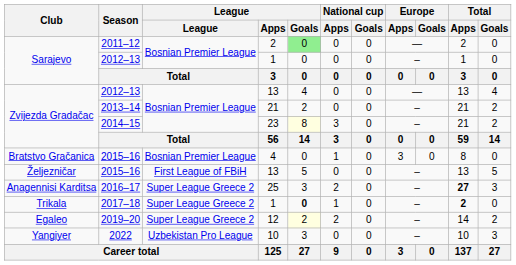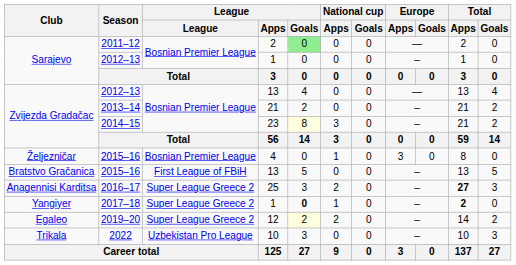 <table class="wikitable" style="text-align:center">
 <tr>
 <th rowspan="2">Club</th>
 <th rowspan="2">Season</th>
 <th colspan="3">League</th>
 <th colspan="2">National cup</th>
 <th colspan="2">Europe</th>
 <th colspan="2">Total</th>
 </tr>
 <tr>
 <th>League</th>
 <th>Apps</th>
 <th>Goals</th>
 <th>Apps</th>
 <th>Goals</th>
 <th>Apps</th>
 <th>Goals</th>
 <th>Apps</th>
 <th>Goals</th>
 </tr>
 <tr>
 <td rowspan="3"><a href='#'>Sarajevo</a></td>
 <td><a href='#'>2011–12</a></td>
 <td rowspan="2"><a href='#'>Bosnian Premier League</a></td>
 <td>2</td>
 <td style="background: lightgreen;">0</td>
 <td>0</td>
 <td>0</td>
 <td colspan="2">—</td>
 <td>2</td>
 <td>0</td>
 </tr>
 <tr>
 <td><a href='#'>2012–13</a></td>
 <td>1</td>
 <td>0</td>
 <td>0</td>
 <td>0</td>
 <td colspan="2">–</td>
 <td>1</td>
 <td>0</td>
 </tr>
 <tr>
 <th colspan="2">Total</th>
 <th>3</th>
 <th>0</th>
 <th>0</th>
 <th>0</th>
 <th>0</th>
 <th>0</th>
 <th>3</th>
 <th>0</th>
 </tr>
 <tr>
 <td rowspan="4"><a href='#'>Zvijezda Gradačac</a></td>
 <td><a href='#'>2012–13</a></td>
 <td rowspan="3"><a href='#'>Bosnian Premier League</a></td>
 <td>13</td>
 <td>4</td>
 <td>0</td>
 <td>0</td>
 <td colspan="2">—</td>
 <td>13</td>
 <td>4</td>
 </tr>
 <tr>
 <td><a href='#'>2013–14</a></td>
 <td>21</td>
 <td>2</td>
 <td>0</td>
 <td>0</td>
 <td colspan="2">–</td>
 <td>21</td>
 <td>2</td>
 </tr>
 <tr>
 <td><a href='#'>2014–15</a></td>
 <td>23</td>
 <td style="background: lightyellow;">8</td>
 <td>3</td>
 <td>0</td>
 <td colspan="2">–</td>
 <td>21</td>
 <td>2</td>
 </tr>
 <tr>
 <th colspan="2">Total</th>
 <th>56</th>
 <th>14</th>
 <th>3</th>
 <th>0</th>
 <th>0</th>
 <th>0</th>
 <th>59</th>
 <th>14</th>
 </tr>
 <tr>
-<td><a href='#'>Bratstvo Gračanica</a></td>
+<td><a href='#'>Željezničar</a></td>
 <td><a href='#'>2015–16</a></td>
 <td><a href='#'>Bosnian Premier League</a></td>
 <td>4</td>
 <td>0</td>
 <td>1</td>
 <td>0</td>
 <td>3</td>
 <td>0</td>
 <td>8</td>
 <td>0</td>
 </tr>
 <tr>
-<td><a href='#'>Željezničar</a></td>
+<td><a href='#'>Bratstvo Gračanica</a></td>
 <td><a href='#'>2015–16</a></td>
 <td><a href='#'>First League of FBiH</a></td>
 <td>13</td>
 <td>5</td>
 <td>0</td>
 <td>0</td>
 <td colspan="2">–</td>
 <td>13</td>
 <td>5</td>
 </tr>
 <tr>
 <td><a href='#'>Anagennisi Karditsa</a></td>
 <td><a href='#'>2016–17</a></td>
 <td><a href='#'>Super League Greece 2</a></td>
 <td>25</td>
 <td>3</td>
 <td>2</td>
 <td>0</td>
 <td colspan="2">–</td>
 <td><strong>27</strong></td>
 <td>3</td>
 </tr>
 <tr>
-<td><a href='#'>Trikala</a></td>
+<td><a href='#'>Yangiyer</a></td>
 <td><a href='#'>2017–18</a></td>
 <td><a href='#'>Super League Greece 2</a></td>
 <td>1</td>
 <td><strong>0</strong></td>
 <td>1</td>
 <td>0</td>
 <td colspan="2">–</td>
 <td><strong>2</strong></td>
 <td>0</td>
 </tr>
 <tr>
 <td><a href='#'>Egaleo</a></td>
 <td><a href='#'>2019–20</a></td>
 <td><a href='#'>Super League Greece 2</a></td>
 <td>12</td>
 <td style="background: lightyellow;">2</td>
 <td>2</td>
 <td>0</td>
 <td colspan="2">–</td>
 <td>14</td>
 <td>2</td>
 </tr>
 <tr>
-<td><a href='#'>Yangiyer</a></td>
+<td><a href='#'>Trikala</a></td>
 <td><a href='#'>2022</a></td>
 <td><a href='#'>Uzbekistan Pro League</a></td>
 <td>10</td>
 <td>3</td>
 <td>0</td>
 <td>0</td>
 <td colspan="2">–</td>
 <td>10</td>
 <td>3</td>
 </tr>
 <tr>
 <th colspan="3">Career total</th>
 <th>125</th>
 <th>27</th>
 <th>9</th>
 <th>0</th>
 <th>3</th>
 <th>0</th>
 <th>137</th>
 <th>27</th>
 </tr>
 </table>
